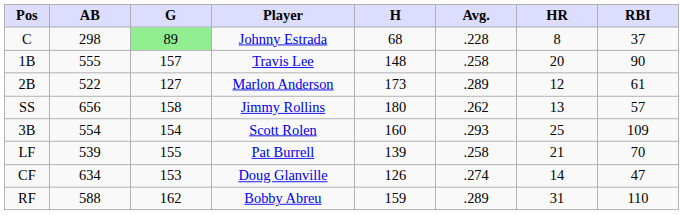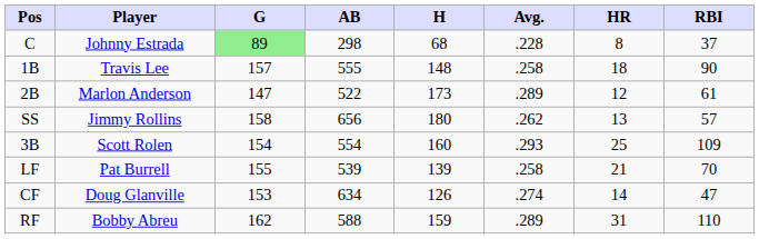 <table class="wikitable sortable">
 <tr>
 <th style="background:#ddf; width:5%;">Pos</th>
+<th style="background:#ddf; width:16%;">Player</th>
+<th style="background:#ddf; width:9%;">G</th>
 <th style="background:#ddf; width:9%;">AB</th>
-<th style="background:#ddf; width:9%;">G</th>
-<th style="background:#ddf; width:16%;">Player</th>
 <th style="background:#ddf; width:9%;">H</th>
 <th style="background:#ddf; width:9%;">Avg.</th>
 <th style="background:#ddf; width:9%;">HR</th>
 <th style="background:#ddf; width:9%;">RBI</th>
 </tr>
 <tr align=center>
 <td>C</td>
+<td><a href='#'>Johnny Estrada</a></td>
+<td style="background: lightgreen;">89</td>
 <td>298</td>
-<td style="background: lightgreen;">89</td>
-<td><a href='#'>Johnny Estrada</a></td>
 <td>68</td>
 <td>.228</td>
 <td>8</td>
 <td>37</td>
 </tr>
 <tr align=center>
 <td>1B</td>
+<td><a href='#'>Travis Lee</a></td>
+<td>157</td>
 <td>555</td>
-<td>157</td>
-<td><a href='#'>Travis Lee</a></td>
 <td>148</td>
 <td>.258</td>
-<td>20</td>
+<td>18</td>
 <td>90</td>
 </tr>
 <tr align=center>
 <td>2B</td>
+<td><a href='#'>Marlon Anderson</a></td>
+<td>147</td>
 <td>522</td>
-<td>127</td>
-<td><a href='#'>Marlon Anderson</a></td>
 <td>173</td>
 <td>.289</td>
 <td>12</td>
 <td>61</td>
 </tr>
 <tr align=center>
 <td>SS</td>
+<td><a href='#'>Jimmy Rollins</a></td>
+<td>158</td>
 <td>656</td>
-<td>158</td>
-<td><a href='#'>Jimmy Rollins</a></td>
 <td>180</td>
 <td>.262</td>
 <td>13</td>
 <td>57</td>
 </tr>
 <tr align=center>
 <td>3B</td>
+<td><a href='#'>Scott Rolen</a></td>
+<td>154</td>
 <td>554</td>
-<td>154</td>
-<td><a href='#'>Scott Rolen</a></td>
 <td>160</td>
 <td>.293</td>
 <td>25</td>
 <td>109</td>
 </tr>
 <tr align=center>
 <td>LF</td>
+<td><a href='#'>Pat Burrell</a></td>
+<td>155</td>
 <td>539</td>
-<td>155</td>
-<td><a href='#'>Pat Burrell</a></td>
 <td>139</td>
 <td>.258</td>
 <td>21</td>
 <td>70</td>
 </tr>
 <tr align=center>
 <td>CF</td>
+<td><a href='#'>Doug Glanville</a></td>
+<td>153</td>
 <td>634</td>
-<td>153</td>
-<td><a href='#'>Doug Glanville</a></td>
 <td>126</td>
 <td>.274</td>
 <td>14</td>
 <td>47</td>
 </tr>
 <tr align=center>
 <td>RF</td>
+<td><a href='#'>Bobby Abreu</a></td>
+<td>162</td>
 <td>588</td>
-<td>162</td>
-<td><a href='#'>Bobby Abreu</a></td>
 <td>159</td>
 <td>.289</td>
 <td>31</td>
 <td>110</td>
 </tr>
 </table>
